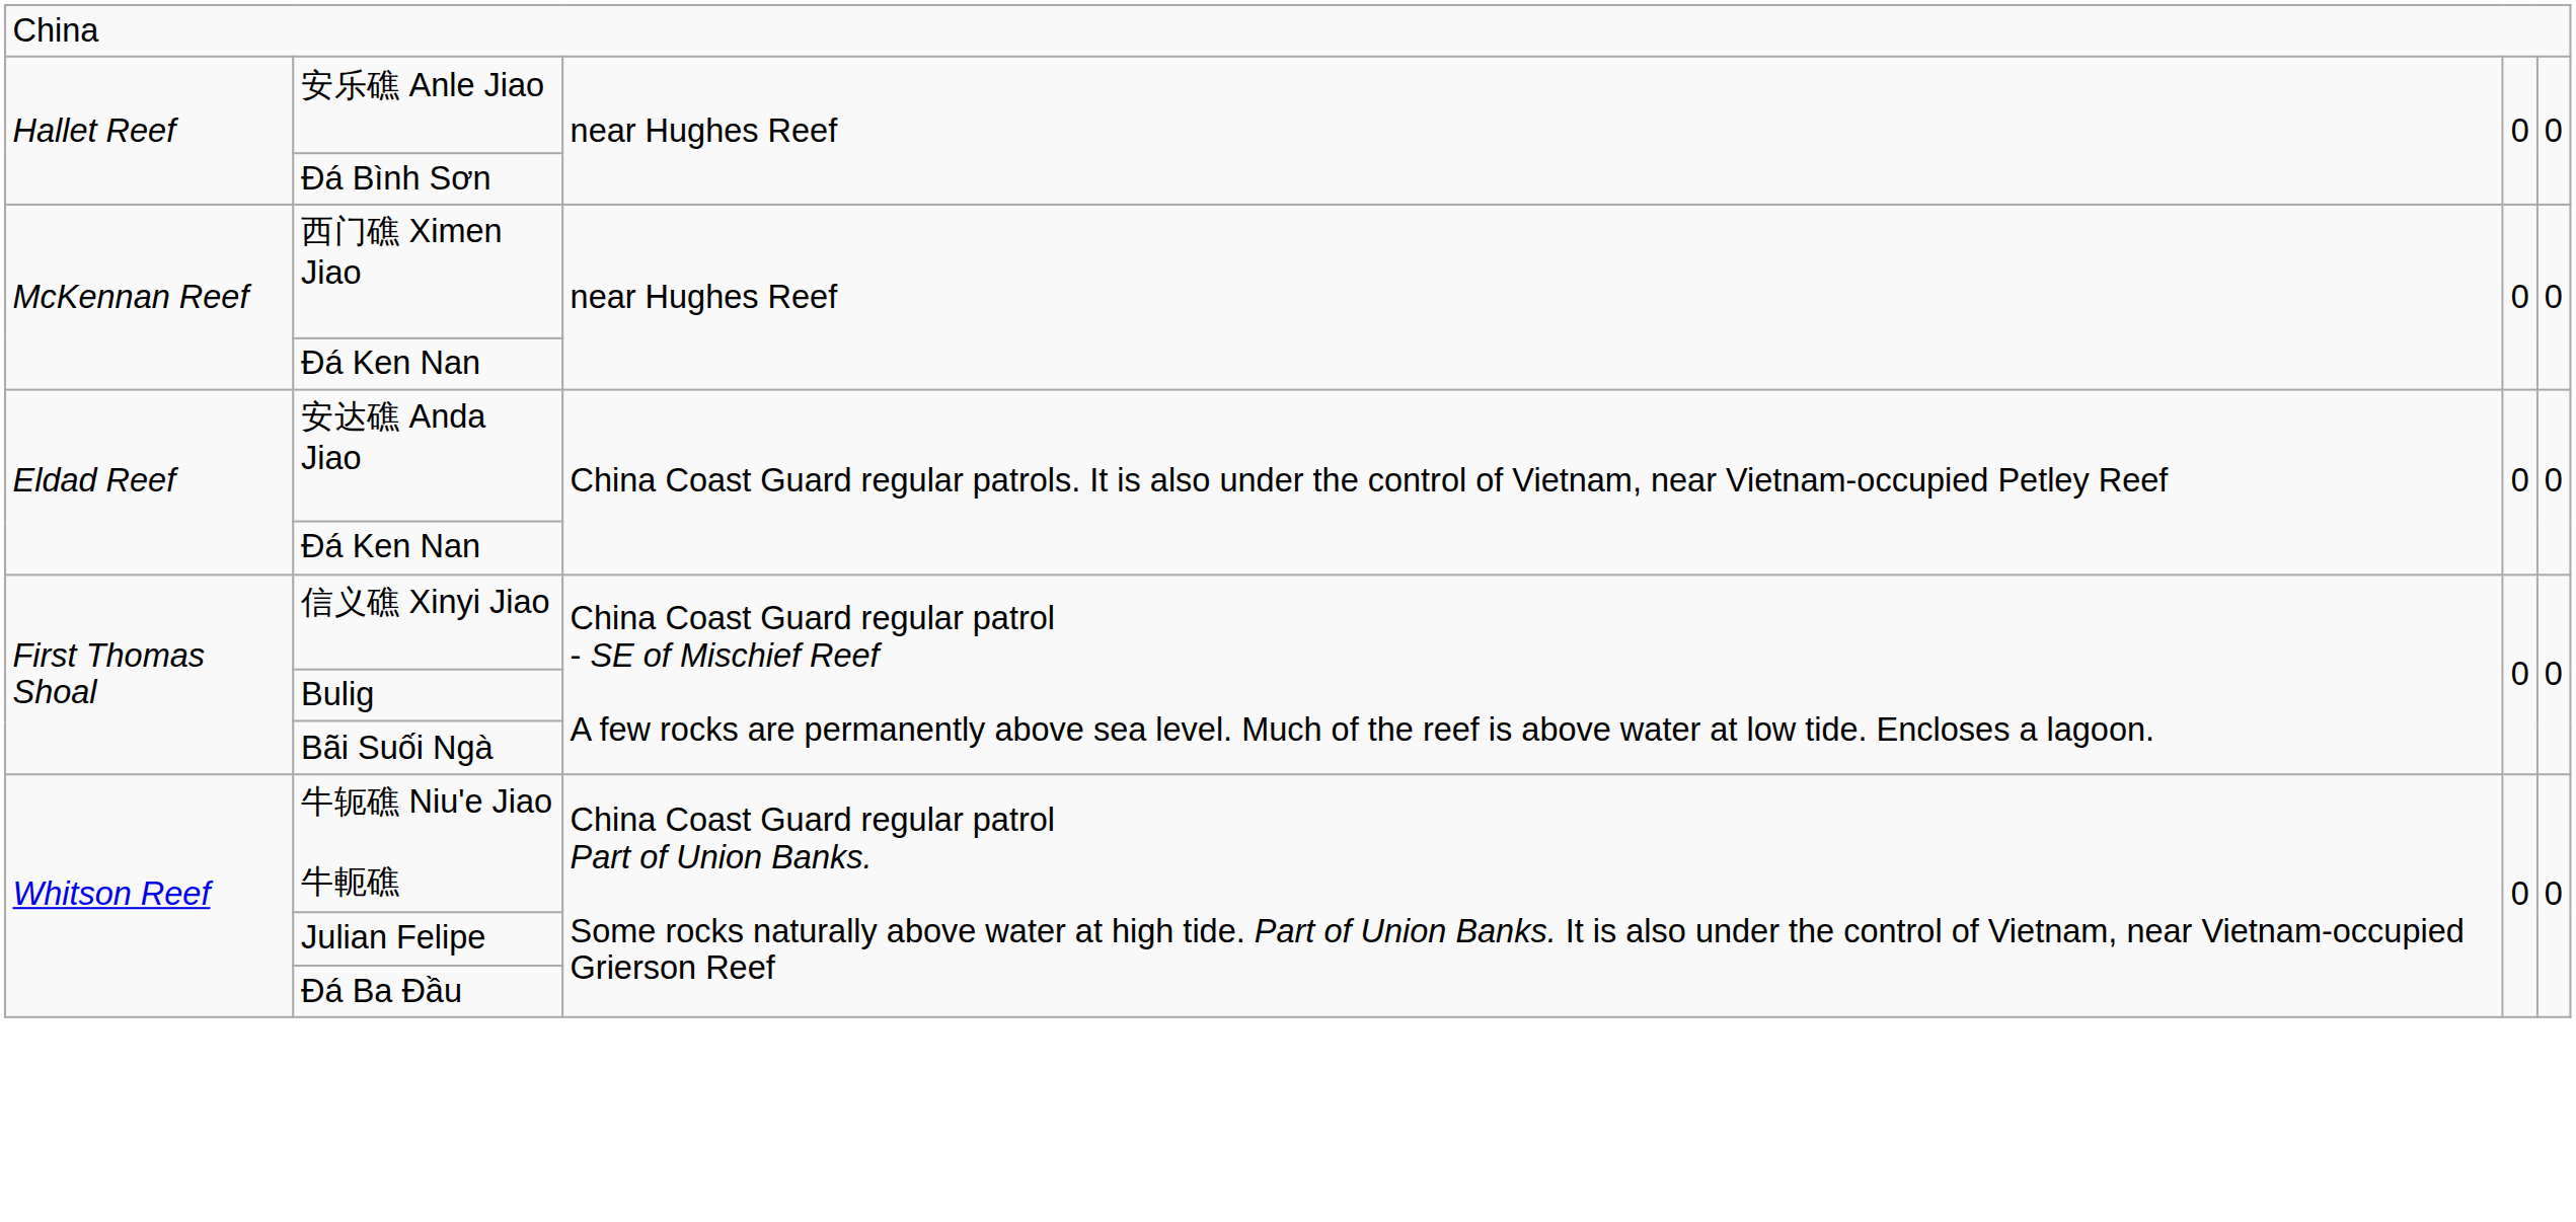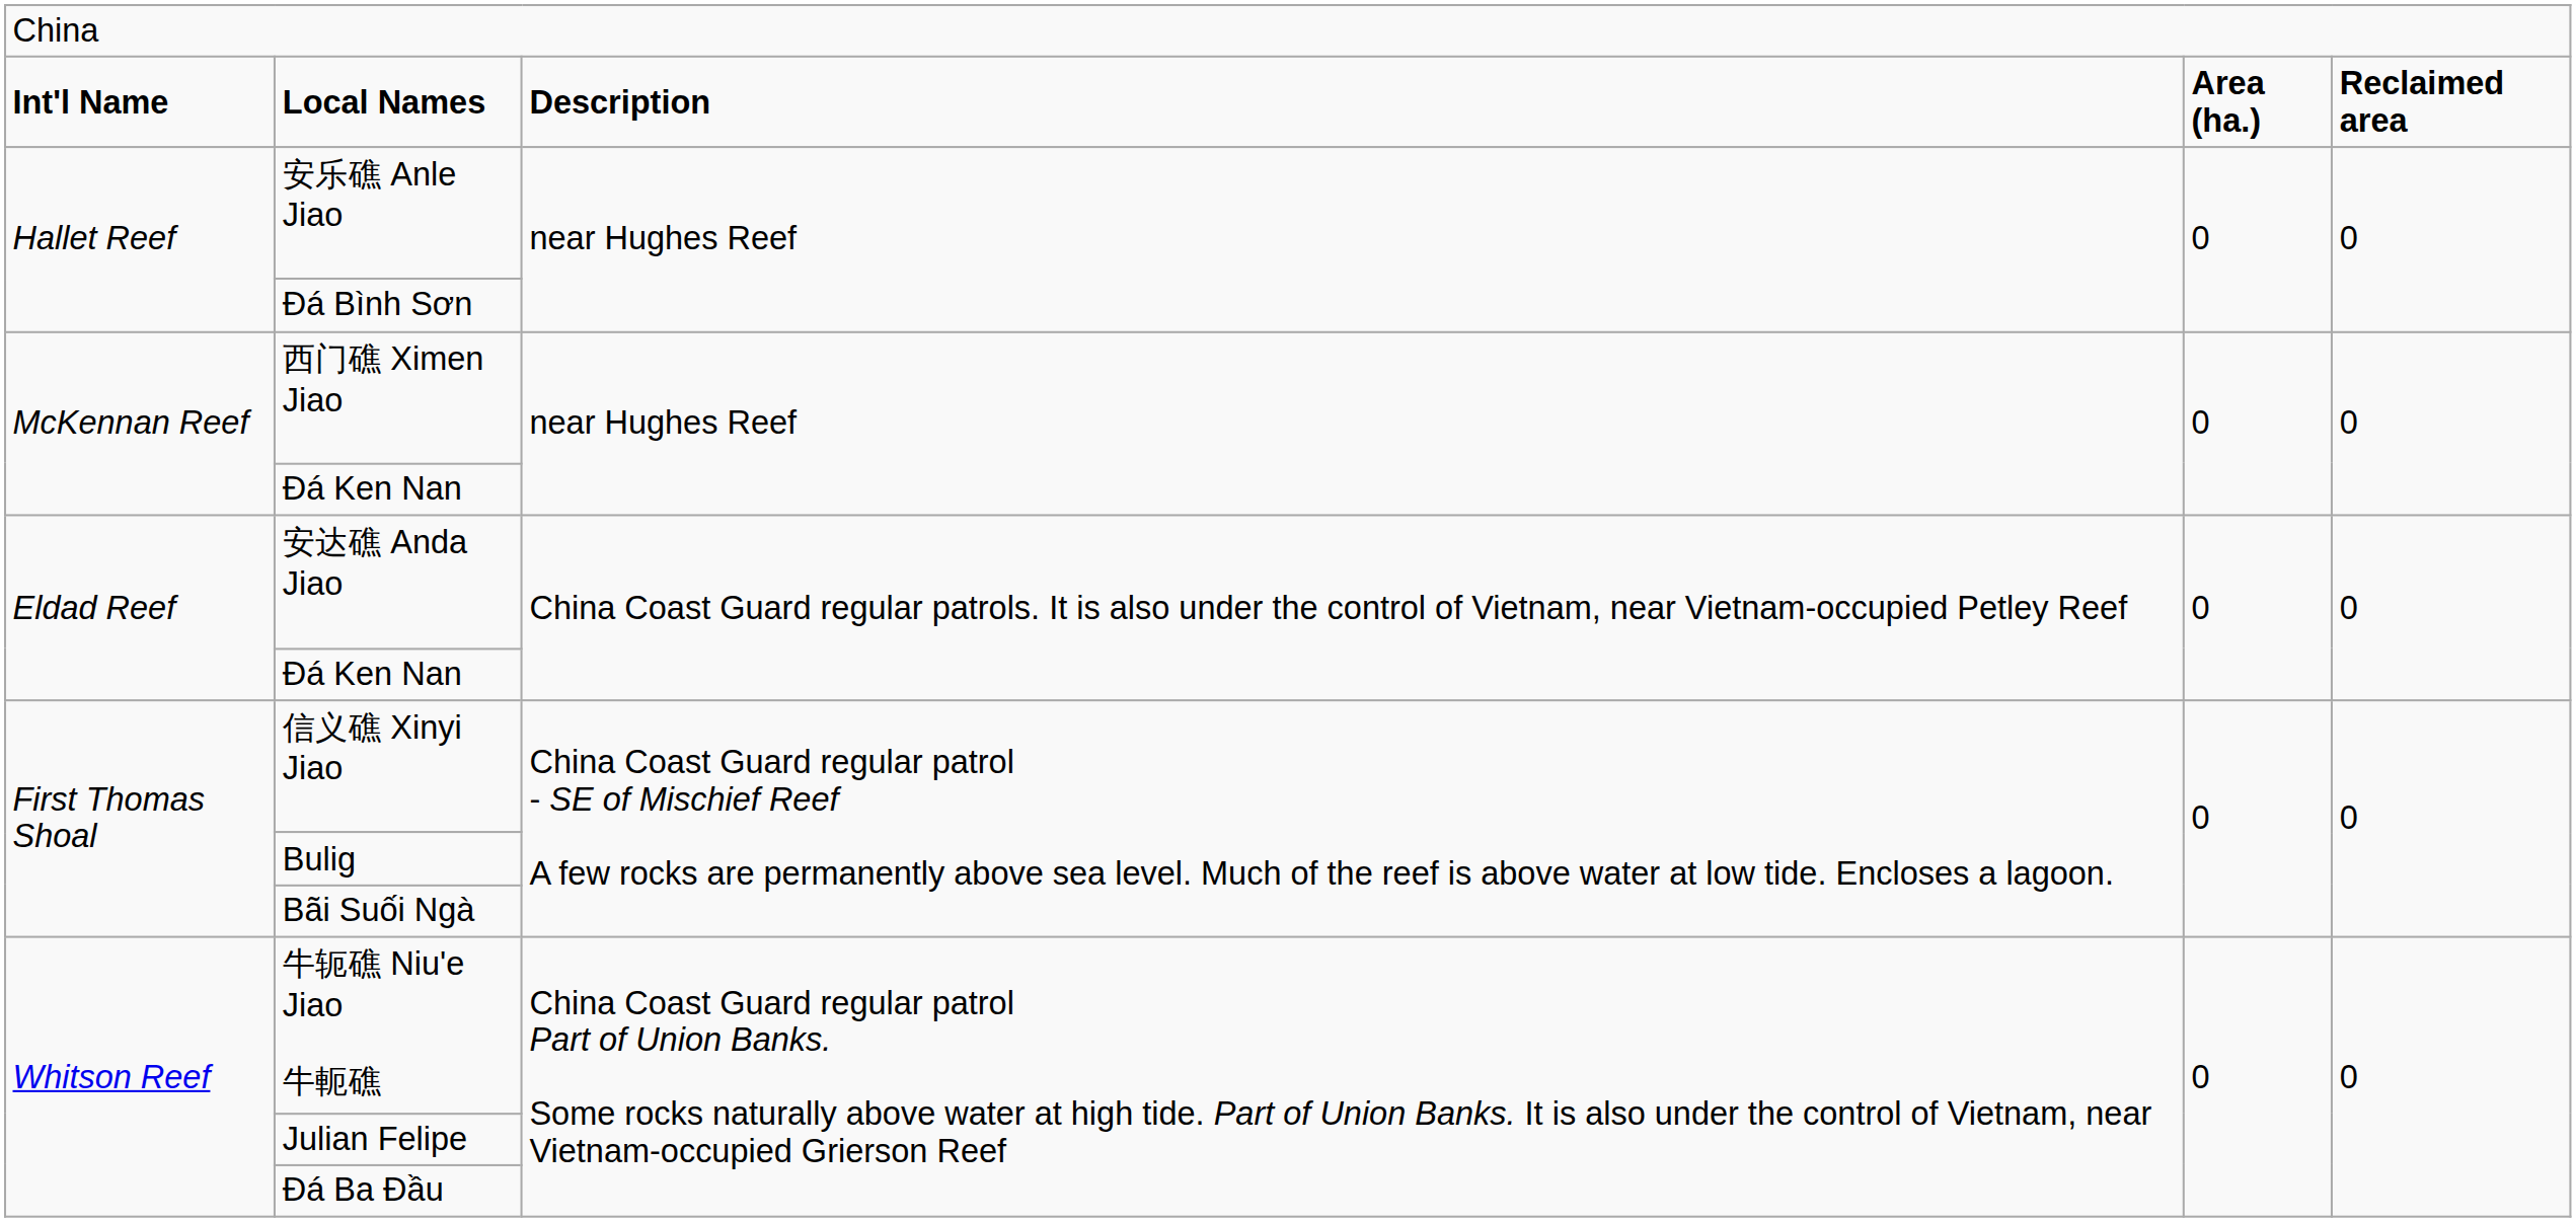 <table class="wikitable">
 <tr>
 <td colspan="5">China</td>
+</tr>
+<tr>
+<td><strong>Int'l Name</strong></td>
+<td><strong>Local Names</strong></td>
+<td><strong>Description</strong></td>
+<td><strong>Area (ha.)</strong></td>
+<td><strong>Reclaimed area</strong></td>
 </tr>
 <tr>
 <td rowspan="2"><em>Hallet Reef</em></td>
 <td> 安乐礁 Anle Jiao<br><br></td>
 <td rowspan="2">near  Hughes Reef</td>
 <td rowspan="2">0</td>
 <td rowspan="2">0</td>
 </tr>
 <tr>
 <td> Đá Bình Sơn</td>
 </tr>
 <tr>
 <td rowspan="2"><em>McKennan Reef</em></td>
 <td> 西门礁 Ximen Jiao<br><br></td>
 <td rowspan="2">near  Hughes Reef</td>
 <td rowspan="2">0</td>
 <td rowspan="2">0</td>
 </tr>
 <tr>
 <td> Đá Ken Nan</td>
 </tr>
 <tr>
 <td rowspan="2"><em>Eldad Reef</em></td>
 <td> 安达礁 Anda Jiao<br><br></td>
 <td rowspan="2"> China Coast Guard regular patrols. It is also under the control of Vietnam, near Vietnam-occupied Petley Reef</td>
 <td rowspan="2">0</td>
 <td rowspan="2">0</td>
 </tr>
 <tr>
 <td> Đá Ken Nan</td>
 </tr>
 <tr>
 <td rowspan="3"><em>First Thomas Shoal</em></td>
 <td> 信义礁 Xinyi Jiao<br><br></td>
 <td rowspan="3"> China Coast Guard regular patrol<br>  - <em>SE of Mischief Reef</em><br><br>A few rocks are permanently above sea level. Much of the reef is above water at low tide. Encloses a lagoon.</td>
 <td rowspan="3">0</td>
 <td rowspan="3">0</td>
 </tr>
 <tr>
 <td> Bulig</td>
 </tr>
 <tr>
 <td> Bãi Suối Ngà</td>
 </tr>
 <tr>
 <td rowspan="3"><em><a href='#'>Whitson Reef</a></em></td>
 <td> 牛轭礁 Niu'e Jiao <br><br> 牛軛礁</td>
 <td rowspan="3"> China Coast Guard regular patrol<br> <em>Part of Union Banks.</em><br><br>Some rocks naturally above water at high tide. <em>Part of Union Banks.</em> It is also under the control of Vietnam, near Vietnam-occupied Grierson Reef</td>
 <td rowspan="3">0</td>
 <td rowspan="3">0</td>
 </tr>
 <tr>
 <td> Julian Felipe</td>
 </tr>
 <tr>
 <td> Đá Ba Đầu</td>
 </tr>
 </table>
